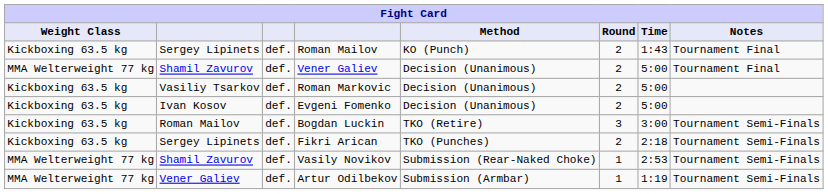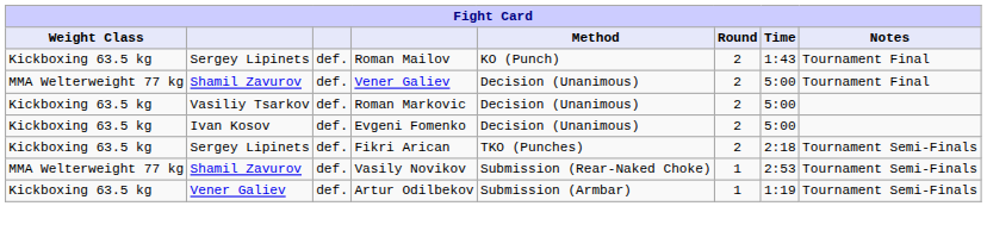 <table class="wikitable" style="font-size: 80%;">
 <tr>
 <th colspan="8" style="background-color: #ccf; color: #000080; text-align: center;"><strong>Fight Card</strong></th>
 </tr>
 <tr>
 <th colspan="1" style="background-color: #E6E8FA; color: #000000; text-align: center;">Weight Class</th>
 <th colspan="1" style="background-color: #E6E8FA; color: #000000; text-align: center;"></th>
 <th colspan="1" style="background-color: #E6E8FA; color: #000000; text-align: center;"></th>
 <th colspan="1" style="background-color: #E6E8FA; color: #000000; text-align: center;"></th>
 <th colspan="1" style="background-color: #E6E8FA; color: #000000; text-align: center;">Method</th>
 <th colspan="1" style="background-color: #E6E8FA; color: #000000; text-align: center;">Round</th>
 <th colspan="1" style="background-color: #E6E8FA; color: #000000; text-align: center;">Time</th>
 <th colspan="1" style="background-color: #E6E8FA; color: #000000; text-align: center;">Notes</th>
 </tr>
 <tr>
 <td>Kickboxing 63.5 kg</td>
 <td> Sergey Lipinets</td>
 <td>def.</td>
 <td> Roman Mailov</td>
 <td>KO (Punch)</td>
 <td align=center>2</td>
 <td align=center>1:43</td>
 <td>Tournament Final</td>
 </tr>
 <tr>
 <td>MMA Welterweight 77 kg</td>
 <td> <a href='#'>Shamil Zavurov</a></td>
 <td>def.</td>
 <td> <a href='#'>Vener Galiev</a></td>
 <td>Decision (Unanimous)</td>
 <td align=center>2</td>
 <td align=center>5:00</td>
 <td>Tournament Final</td>
 </tr>
 <tr>
 <td>Kickboxing 63.5 kg</td>
 <td> Vasiliy Tsarkov</td>
 <td>def.</td>
 <td> Roman Markovic</td>
 <td>Decision (Unanimous)</td>
 <td align=center>2</td>
 <td align=center>5:00</td>
 <td></td>
 </tr>
 <tr>
 <td>Kickboxing 63.5 kg</td>
 <td> Ivan Kosov</td>
 <td>def.</td>
 <td> Evgeni Fomenko</td>
 <td>Decision (Unanimous)</td>
 <td align=center>2</td>
 <td align=center>5:00</td>
 <td></td>
 </tr>
 <tr>
 <td>Kickboxing 63.5 kg</td>
-<td> Roman Mailov</td>
-<td>def.</td>
-<td> Bogdan Luckin</td>
-<td>TKO (Retire)</td>
-<td align=center>3</td>
-<td align=center>3:00</td>
-<td>Tournament Semi-Finals</td>
-</tr>
-<tr>
-<td>Kickboxing 63.5 kg</td>
 <td> Sergey Lipinets</td>
 <td>def.</td>
 <td> Fikri Arican</td>
 <td>TKO (Punches)</td>
 <td align=center>2</td>
 <td align=center>2:18</td>
 <td>Tournament Semi-Finals</td>
 </tr>
 <tr>
 <td>MMA Welterweight 77 kg</td>
 <td> <a href='#'>Shamil Zavurov</a></td>
 <td>def.</td>
 <td> Vasily Novikov</td>
 <td>Submission (Rear-Naked Choke)</td>
 <td align=center>1</td>
 <td align=center>2:53</td>
 <td>Tournament Semi-Finals</td>
 </tr>
 <tr>
-<td>MMA Welterweight 77 kg</td>
+<td>Kickboxing 63.5 kg</td>
 <td> <a href='#'>Vener Galiev</a></td>
 <td>def.</td>
 <td> Artur Odilbekov</td>
 <td>Submission (Armbar)</td>
 <td align=center>1</td>
 <td align=center>1:19</td>
 <td>Tournament Semi-Finals</td>
 </tr>
 </table>
